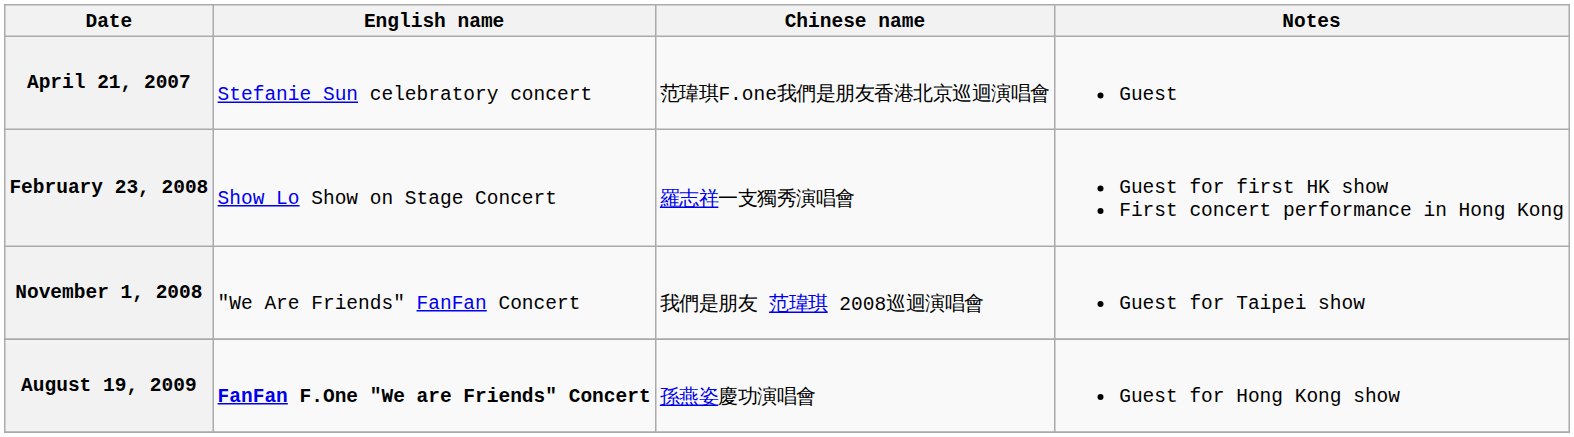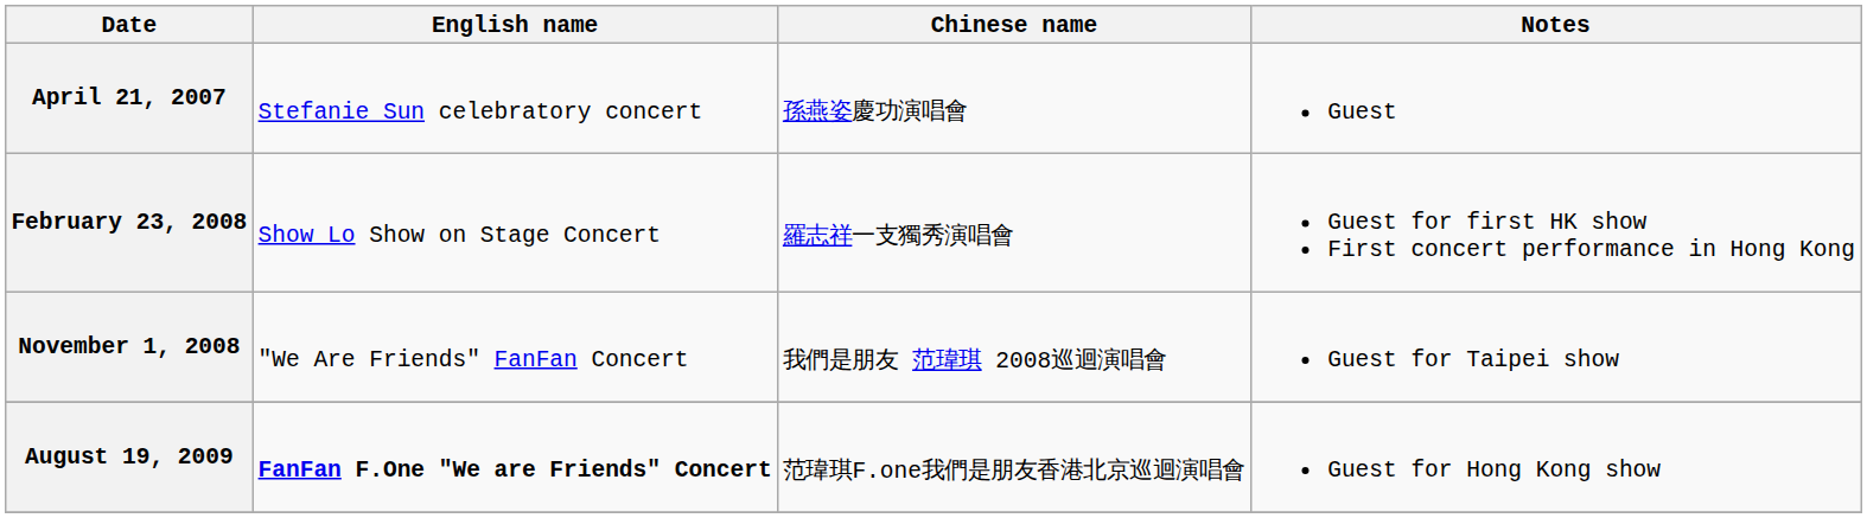 <table class="wikitable">
 <tr>
 <th>Date</th>
 <th>English name</th>
 <th>Chinese name</th>
 <th>Notes</th>
 </tr>
 <tr>
 <th>April 21, 2007</th>
 <td><br><a href='#'>Stefanie Sun</a> celebratory concert</td>
-<td><br>范瑋琪F.one我們是朋友香港北京巡迴演唱會</td>
+<td><br><a href='#'>孫燕姿</a>慶功演唱會</td>
 <td><br><ul><li>Guest</li></ul></td>
 </tr>
 <tr>
 <th>February 23, 2008</th>
 <td><br><a href='#'>Show Lo</a> Show on Stage Concert</td>
 <td><br><a href='#'>羅志祥</a>一支獨秀演唱會</td>
 <td><br><ul><li>Guest for first HK show</li><li>First concert performance in Hong Kong</li></ul></td>
 </tr>
 <tr>
 <th>November 1, 2008</th>
 <td><br>"We Are Friends" <a href='#'>FanFan</a> Concert</td>
 <td><br>我們是朋友 <a href='#'>范瑋琪</a> 2008巡迴演唱會</td>
 <td><br><ul><li>Guest for Taipei show</li></ul></td>
 </tr>
 <tr>
 </tr>
 <tr>
 <th>August 19, 2009</th>
 <td><strong><br><a href='#'>FanFan</a> F.One "We are Friends"  Concert</strong></td>
-<td><br><a href='#'>孫燕姿</a>慶功演唱會</td>
+<td><br>范瑋琪F.one我們是朋友香港北京巡迴演唱會</td>
 <td><br><ul><li>Guest for Hong Kong show</li></ul></td>
 </tr>
 <tr>
 </tr>
 </table>
